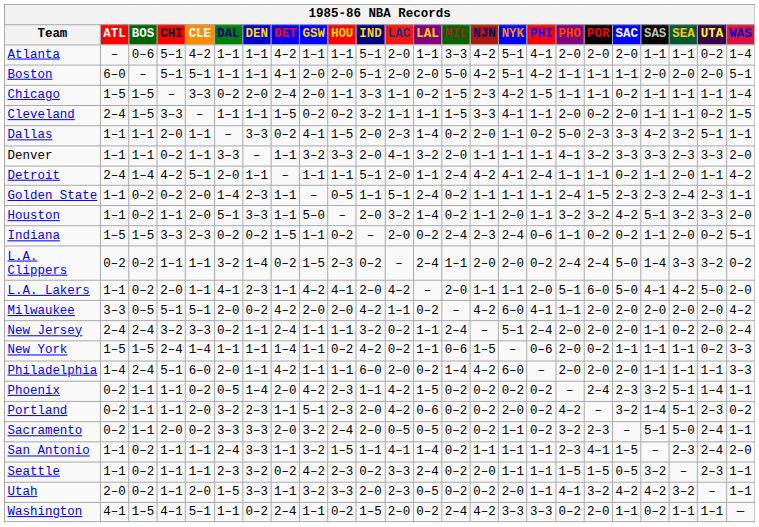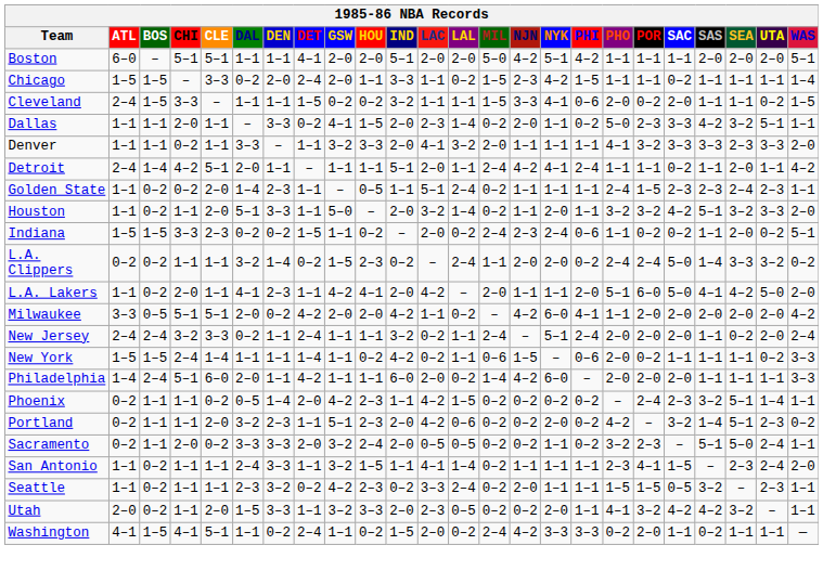 <table class="wikitable" style="font-size:95%; text-align:center;">
 <tr>
 <th colspan=24>1985-86 NBA Records</th>
 </tr>
 <tr>
 <th width=100>Team</th>
 <th style="background:#FF0000;color:#FFFFFF;width=35">ATL</th>
 <th style="background:#006400;color:#FFFFFF;width=35">BOS</th>
 <th style="background:#FF0000;color:#000000;width=35">CHI</th>
 <th style="background:#FF8C00;color:#FFFFFF;width=35">CLE</th>
 <th style="background:#008000;color:#00008B;width=35">DAL</th>
 <th style="background:#0000CD;color:#FFD700;width=35">DEN</th>
 <th style="background:#0000FF;color:#FF0000;width=35">DET</th>
 <th style="background:#0000FF;color:#FFD700;width=35">GSW</th>
 <th style="background:#FF0000;color:#FFD700;width=35">HOU</th>
 <th style="background:#000080;color:#FFD700;width=35">IND</th>
 <th style="background:#F9160D;color:#1A2E8B;width=35">LAC</th>
 <th style="background:#800080;color:#FFD700;width=35">LAL</th>
 <th style="background:#006400;color:#B22222;width=35">MIL</th>
 <th style="background:#B0170C;color:#00056D;width=35">NJN</th>
 <th style="background:#0000FF;color:#FF8C00;width=35">NYK</th>
 <th style="background:#FF0000;color:#0000FF;width=35">PHI</th>
 <th style="background:#800080;color:#FF4500;width=35">PHO</th>
 <th style="background:#000000;color:#FF0000;width=35">POR</th>
 <th style="background:#0000FF;color:#FFFFFF;width=35">SAC</th>
 <th style="background:#000000;color:#C0C0C0;width=35">SAS</th>
 <th style="background:#005831;color:#FFC322;width=35">SEA</th>
 <th style="background:#36004A;color:#FFFF00;width=35">UTA</th>
 <th style="background:#DC143C;color:#0000CD;width=35">WAS</th>
-</tr>
-<tr>
-<td style="text-align:left;"><a href='#'>Atlanta</a></td>
-<td>–</td>
-<td>0–6</td>
-<td>5–1</td>
-<td>4–2</td>
-<td>1–1</td>
-<td>1–1</td>
-<td>4–2</td>
-<td>1–1</td>
-<td>1–1</td>
-<td>5–1</td>
-<td>2–0</td>
-<td>1–1</td>
-<td>3–3</td>
-<td>4–2</td>
-<td>5–1</td>
-<td>4–1</td>
-<td>2–0</td>
-<td>2–0</td>
-<td>2–0</td>
-<td>1–1</td>
-<td>1–1</td>
-<td>0–2</td>
-<td>1–4</td>
 </tr>
 <tr>
 <td style="text-align:left;"><a href='#'>Boston</a></td>
 <td>6–0</td>
 <td>–</td>
 <td>5–1</td>
 <td>5–1</td>
 <td>1–1</td>
 <td>1–1</td>
 <td>4–1</td>
 <td>2–0</td>
 <td>2–0</td>
 <td>5–1</td>
 <td>2–0</td>
 <td>2–0</td>
 <td>5–0</td>
 <td>4–2</td>
 <td>5–1</td>
 <td>4–2</td>
 <td>1–1</td>
 <td>1–1</td>
 <td>1–1</td>
 <td>2–0</td>
 <td>2–0</td>
 <td>2–0</td>
 <td>5–1</td>
 </tr>
 <tr>
 <td style="text-align:left;"><a href='#'>Chicago</a></td>
 <td>1–5</td>
 <td>1–5</td>
 <td>–</td>
 <td>3–3</td>
 <td>0–2</td>
 <td>2–0</td>
 <td>2–4</td>
 <td>2–0</td>
 <td>1–1</td>
 <td>3–3</td>
 <td>1–1</td>
 <td>0–2</td>
 <td>1–5</td>
 <td>2–3</td>
 <td>4–2</td>
 <td>1–5</td>
 <td>1–1</td>
 <td>1–1</td>
 <td>0–2</td>
 <td>1–1</td>
 <td>1–1</td>
 <td>1–1</td>
 <td>1–4</td>
 </tr>
 <tr>
 <td style="text-align:left;"><a href='#'>Cleveland</a></td>
 <td>2–4</td>
 <td>1–5</td>
 <td>3–3</td>
 <td>–</td>
 <td>1–1</td>
 <td>1–1</td>
 <td>1–5</td>
 <td>0–2</td>
 <td>0–2</td>
 <td>3–2</td>
 <td>1–1</td>
 <td>1–1</td>
 <td>1–5</td>
 <td>3–3</td>
 <td>4–1</td>
-<td>1–1</td>
+<td>0–6</td>
 <td>2–0</td>
 <td>0–2</td>
 <td>2–0</td>
 <td>1–1</td>
 <td>1–1</td>
 <td>0–2</td>
 <td>1–5</td>
 </tr>
 <tr>
 <td style="text-align:left;"><a href='#'>Dallas</a></td>
 <td>1–1</td>
 <td>1–1</td>
 <td>2–0</td>
 <td>1–1</td>
 <td>–</td>
 <td>3–3</td>
 <td>0–2</td>
 <td>4–1</td>
 <td>1–5</td>
 <td>2–0</td>
 <td>2–3</td>
 <td>1–4</td>
 <td>0–2</td>
 <td>2–0</td>
 <td>1–1</td>
 <td>0–2</td>
 <td>5–0</td>
 <td>2–3</td>
 <td>3–3</td>
 <td>4–2</td>
 <td>3–2</td>
 <td>5–1</td>
 <td>1–1</td>
 </tr>
 <tr>
 <td style="text-align:left;">Denver</td>
 <td>1–1</td>
 <td>1–1</td>
 <td>0–2</td>
 <td>1–1</td>
 <td>3–3</td>
 <td>–</td>
 <td>1–1</td>
 <td>3–2</td>
 <td>3–3</td>
 <td>2–0</td>
 <td>4–1</td>
 <td>3–2</td>
 <td>2–0</td>
 <td>1–1</td>
 <td>1–1</td>
 <td>1–1</td>
 <td>4–1</td>
 <td>3–2</td>
 <td>3–3</td>
 <td>3–3</td>
 <td>2–3</td>
 <td>3–3</td>
 <td>2–0</td>
 </tr>
 <tr>
 <td style="text-align:left;"><a href='#'>Detroit</a></td>
 <td>2–4</td>
 <td>1–4</td>
 <td>4–2</td>
 <td>5–1</td>
 <td>2–0</td>
 <td>1–1</td>
 <td>–</td>
 <td>1–1</td>
 <td>1–1</td>
 <td>5–1</td>
 <td>2–0</td>
 <td>1–1</td>
 <td>2–4</td>
 <td>4–2</td>
 <td>4–1</td>
 <td>2–4</td>
 <td>1–1</td>
 <td>1–1</td>
 <td>0–2</td>
 <td>1–1</td>
 <td>2–0</td>
 <td>1–1</td>
 <td>4–2</td>
 </tr>
 <tr>
 <td style="text-align:left;"><a href='#'>Golden State</a></td>
 <td>1–1</td>
 <td>0–2</td>
 <td>0–2</td>
 <td>2–0</td>
 <td>1–4</td>
 <td>2–3</td>
 <td>1–1</td>
 <td>–</td>
 <td>0–5</td>
 <td>1–1</td>
 <td>5–1</td>
 <td>2–4</td>
 <td>0–2</td>
 <td>1–1</td>
 <td>1–1</td>
 <td>1–1</td>
 <td>2–4</td>
 <td>1–5</td>
 <td>2–3</td>
 <td>2–3</td>
 <td>2–4</td>
 <td>2–3</td>
 <td>1–1</td>
 </tr>
 <tr>
 <td style="text-align:left;"><a href='#'>Houston</a></td>
 <td>1–1</td>
 <td>0–2</td>
 <td>1–1</td>
 <td>2–0</td>
 <td>5–1</td>
 <td>3–3</td>
 <td>1–1</td>
 <td>5–0</td>
 <td>–</td>
 <td>2–0</td>
 <td>3–2</td>
 <td>1–4</td>
 <td>0–2</td>
 <td>1–1</td>
 <td>2–0</td>
 <td>1–1</td>
 <td>3–2</td>
 <td>3–2</td>
 <td>4–2</td>
 <td>5–1</td>
 <td>3–2</td>
 <td>3–3</td>
 <td>2–0</td>
 </tr>
 <tr>
 <td style="text-align:left;"><a href='#'>Indiana</a></td>
 <td>1–5</td>
 <td>1–5</td>
 <td>3–3</td>
 <td>2–3</td>
 <td>0–2</td>
 <td>0–2</td>
 <td>1–5</td>
 <td>1–1</td>
 <td>0–2</td>
 <td>–</td>
 <td>2–0</td>
 <td>0–2</td>
 <td>2–4</td>
 <td>2–3</td>
 <td>2–4</td>
 <td>0–6</td>
 <td>1–1</td>
 <td>0–2</td>
 <td>0–2</td>
 <td>1–1</td>
 <td>2–0</td>
 <td>0–2</td>
 <td>5–1</td>
 </tr>
 <tr>
 <td style="text-align:left;"><a href='#'>L.A. Clippers</a></td>
 <td>0–2</td>
 <td>0–2</td>
 <td>1–1</td>
 <td>1–1</td>
 <td>3–2</td>
 <td>1–4</td>
 <td>0–2</td>
 <td>1–5</td>
 <td>2–3</td>
 <td>0–2</td>
 <td>–</td>
 <td>2–4</td>
 <td>1–1</td>
 <td>2–0</td>
 <td>2–0</td>
 <td>0–2</td>
 <td>2–4</td>
 <td>2–4</td>
 <td>5–0</td>
 <td>1–4</td>
 <td>3–3</td>
 <td>3–2</td>
 <td>0–2</td>
 </tr>
 <tr>
 <td style="text-align:left;"><a href='#'>L.A. Lakers</a></td>
 <td>1–1</td>
 <td>0–2</td>
 <td>2–0</td>
 <td>1–1</td>
 <td>4–1</td>
 <td>2–3</td>
 <td>1–1</td>
 <td>4–2</td>
 <td>4–1</td>
 <td>2–0</td>
 <td>4–2</td>
 <td>–</td>
 <td>2–0</td>
 <td>1–1</td>
 <td>1–1</td>
 <td>2–0</td>
 <td>5–1</td>
 <td>6–0</td>
 <td>5–0</td>
 <td>4–1</td>
 <td>4–2</td>
 <td>5–0</td>
 <td>2–0</td>
 </tr>
 <tr>
 <td style="text-align:left;"><a href='#'>Milwaukee</a></td>
 <td>3–3</td>
 <td>0–5</td>
 <td>5–1</td>
 <td>5–1</td>
 <td>2–0</td>
 <td>0–2</td>
 <td>4–2</td>
 <td>2–0</td>
 <td>2–0</td>
 <td>4–2</td>
 <td>1–1</td>
 <td>0–2</td>
 <td>–</td>
 <td>4–2</td>
 <td>6–0</td>
 <td>4–1</td>
 <td>1–1</td>
 <td>2–0</td>
 <td>2–0</td>
 <td>2–0</td>
 <td>2–0</td>
 <td>2–0</td>
 <td>4–2</td>
 </tr>
 <tr>
 <td style="text-align:left;"><a href='#'>New Jersey</a></td>
 <td>2–4</td>
 <td>2–4</td>
 <td>3–2</td>
 <td>3–3</td>
 <td>0–2</td>
 <td>1–1</td>
 <td>2–4</td>
 <td>1–1</td>
 <td>1–1</td>
 <td>3–2</td>
 <td>0–2</td>
 <td>1–1</td>
 <td>2–4</td>
 <td>–</td>
 <td>5–1</td>
 <td>2–4</td>
 <td>2–0</td>
 <td>2–0</td>
 <td>2–0</td>
 <td>1–1</td>
 <td>0–2</td>
 <td>2–0</td>
 <td>2–4</td>
 </tr>
 <tr>
 <td style="text-align:left;"><a href='#'>New York</a></td>
 <td>1–5</td>
 <td>1–5</td>
 <td>2–4</td>
 <td>1–4</td>
 <td>1–1</td>
 <td>1–1</td>
 <td>1–4</td>
 <td>1–1</td>
 <td>0–2</td>
 <td>4–2</td>
 <td>0–2</td>
 <td>1–1</td>
 <td>0–6</td>
 <td>1–5</td>
 <td>–</td>
 <td>0–6</td>
 <td>2–0</td>
 <td>0–2</td>
 <td>1–1</td>
 <td>1–1</td>
 <td>1–1</td>
 <td>0–2</td>
 <td>3–3</td>
 </tr>
 <tr>
 <td style="text-align:left;"><a href='#'>Philadelphia</a></td>
 <td>1–4</td>
 <td>2–4</td>
 <td>5–1</td>
 <td>6–0</td>
 <td>2–0</td>
 <td>1–1</td>
 <td>4–2</td>
 <td>1–1</td>
 <td>1–1</td>
 <td>6–0</td>
 <td>2–0</td>
 <td>0–2</td>
 <td>1–4</td>
 <td>4–2</td>
 <td>6–0</td>
 <td>–</td>
 <td>2–0</td>
 <td>2–0</td>
 <td>2–0</td>
 <td>1–1</td>
 <td>1–1</td>
 <td>1–1</td>
 <td>3–3</td>
 </tr>
 <tr>
 <td style="text-align:left;"><a href='#'>Phoenix</a></td>
 <td>0–2</td>
 <td>1–1</td>
 <td>1–1</td>
 <td>0–2</td>
 <td>0–5</td>
 <td>1–4</td>
 <td>2–0</td>
 <td>4–2</td>
 <td>2–3</td>
 <td>1–1</td>
 <td>4–2</td>
 <td>1–5</td>
 <td>0–2</td>
 <td>0–2</td>
 <td>0–2</td>
 <td>0–2</td>
 <td>–</td>
 <td>2–4</td>
 <td>2–3</td>
 <td>3–2</td>
 <td>5–1</td>
 <td>1–4</td>
 <td>1–1</td>
 </tr>
 <tr>
 <td style="text-align:left;"><a href='#'>Portland</a></td>
 <td>0–2</td>
 <td>1–1</td>
 <td>1–1</td>
 <td>2–0</td>
 <td>3–2</td>
 <td>2–3</td>
 <td>1–1</td>
 <td>5–1</td>
 <td>2–3</td>
 <td>2–0</td>
 <td>4–2</td>
 <td>0–6</td>
 <td>0–2</td>
 <td>0–2</td>
 <td>2–0</td>
 <td>0–2</td>
 <td>4–2</td>
 <td>–</td>
 <td>3–2</td>
 <td>1–4</td>
 <td>5–1</td>
 <td>2–3</td>
 <td>0–2</td>
 </tr>
 <tr>
 <td style="text-align:left;"><a href='#'>Sacramento</a></td>
 <td>0–2</td>
 <td>1–1</td>
 <td>2–0</td>
 <td>0–2</td>
 <td>3–3</td>
 <td>3–3</td>
 <td>2–0</td>
 <td>3–2</td>
 <td>2–4</td>
 <td>2–0</td>
 <td>0–5</td>
 <td>0–5</td>
 <td>0–2</td>
 <td>0–2</td>
 <td>1–1</td>
 <td>0–2</td>
 <td>3–2</td>
 <td>2–3</td>
 <td>–</td>
 <td>5–1</td>
 <td>5–0</td>
 <td>2–4</td>
 <td>1–1</td>
 </tr>
 <tr>
 <td style="text-align:left;"><a href='#'>San Antonio</a></td>
 <td>1–1</td>
 <td>0–2</td>
 <td>1–1</td>
 <td>1–1</td>
 <td>2–4</td>
 <td>3–3</td>
 <td>1–1</td>
 <td>3–2</td>
 <td>1–5</td>
 <td>1–1</td>
 <td>4–1</td>
 <td>1–4</td>
 <td>0–2</td>
 <td>1–1</td>
 <td>1–1</td>
 <td>1–1</td>
 <td>2–3</td>
 <td>4–1</td>
 <td>1–5</td>
 <td>–</td>
 <td>2–3</td>
 <td>2–4</td>
 <td>2–0</td>
 </tr>
 <tr>
 <td style="text-align:left;"><a href='#'>Seattle</a></td>
 <td>1–1</td>
 <td>0–2</td>
 <td>1–1</td>
 <td>1–1</td>
 <td>2–3</td>
 <td>3–2</td>
 <td>0–2</td>
 <td>4–2</td>
 <td>2–3</td>
 <td>0–2</td>
 <td>3–3</td>
 <td>2–4</td>
 <td>0–2</td>
 <td>2–0</td>
 <td>1–1</td>
 <td>1–1</td>
 <td>1–5</td>
 <td>1–5</td>
 <td>0–5</td>
 <td>3–2</td>
 <td>–</td>
 <td>2–3</td>
 <td>1–1</td>
 </tr>
 <tr>
 <td style="text-align:left;"><a href='#'>Utah</a></td>
 <td>2–0</td>
 <td>0–2</td>
 <td>1–1</td>
 <td>2–0</td>
 <td>1–5</td>
 <td>3–3</td>
 <td>1–1</td>
 <td>3–2</td>
 <td>3–3</td>
 <td>2–0</td>
 <td>2–3</td>
 <td>0–5</td>
 <td>0–2</td>
 <td>0–2</td>
 <td>2–0</td>
 <td>1–1</td>
 <td>4–1</td>
 <td>3–2</td>
 <td>4–2</td>
 <td>4–2</td>
 <td>3–2</td>
 <td>–</td>
 <td>1–1</td>
 </tr>
 <tr>
 <td style="text-align:left;"><a href='#'>Washington</a></td>
 <td>4–1</td>
 <td>1–5</td>
 <td>4–1</td>
 <td>5–1</td>
 <td>1–1</td>
 <td>0–2</td>
 <td>2–4</td>
 <td>1–1</td>
 <td>0–2</td>
 <td>1–5</td>
 <td>2–0</td>
 <td>0–2</td>
 <td>2–4</td>
 <td>4–2</td>
 <td>3–3</td>
 <td>3–3</td>
 <td>0–2</td>
 <td>2–0</td>
 <td>1–1</td>
 <td>0–2</td>
 <td>1–1</td>
 <td>1–1</td>
 <td>—</td>
 </tr>
 </table>
